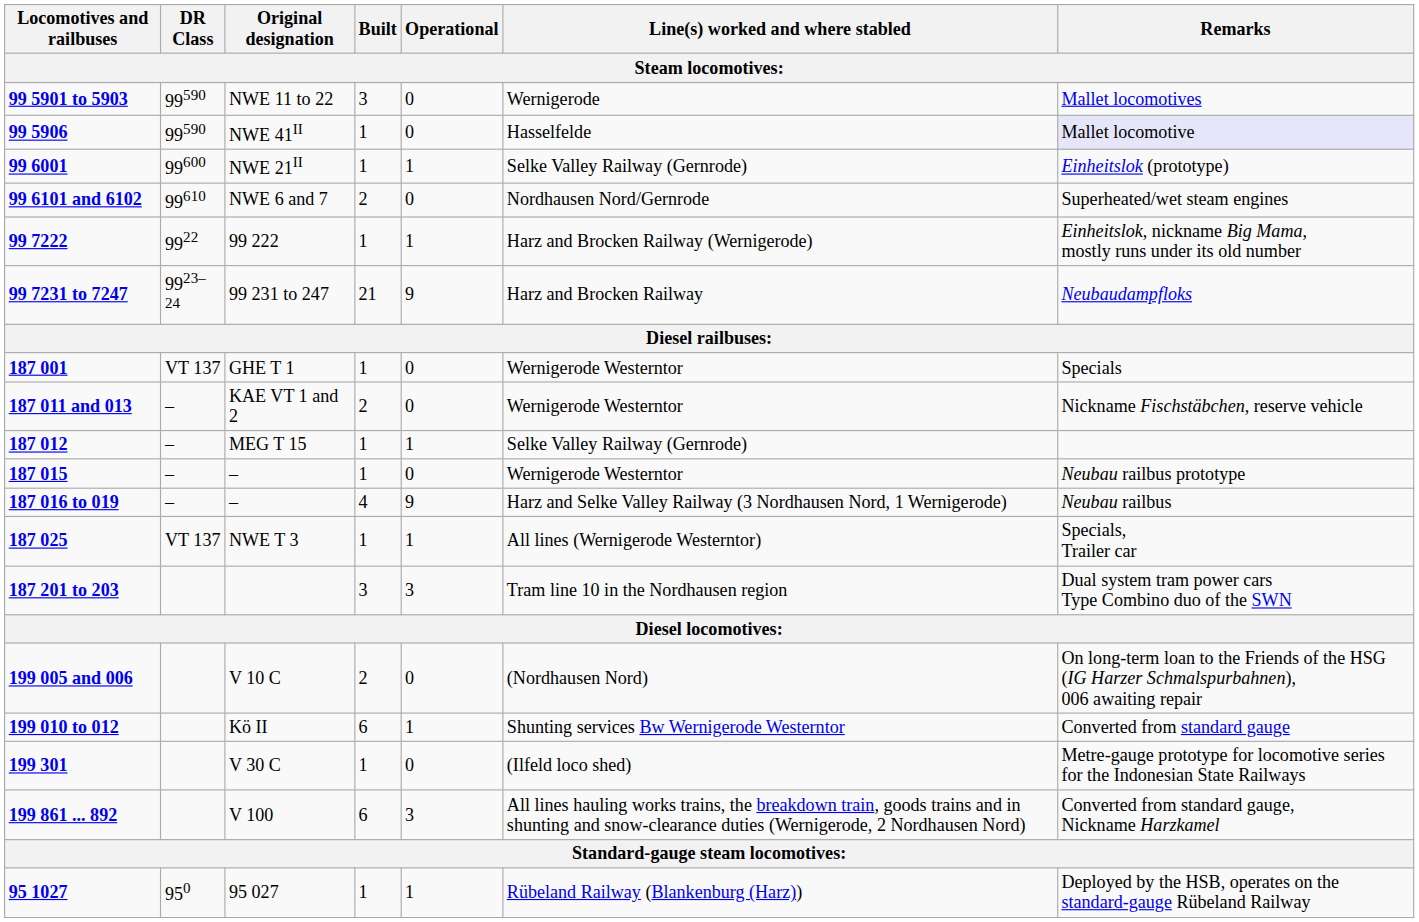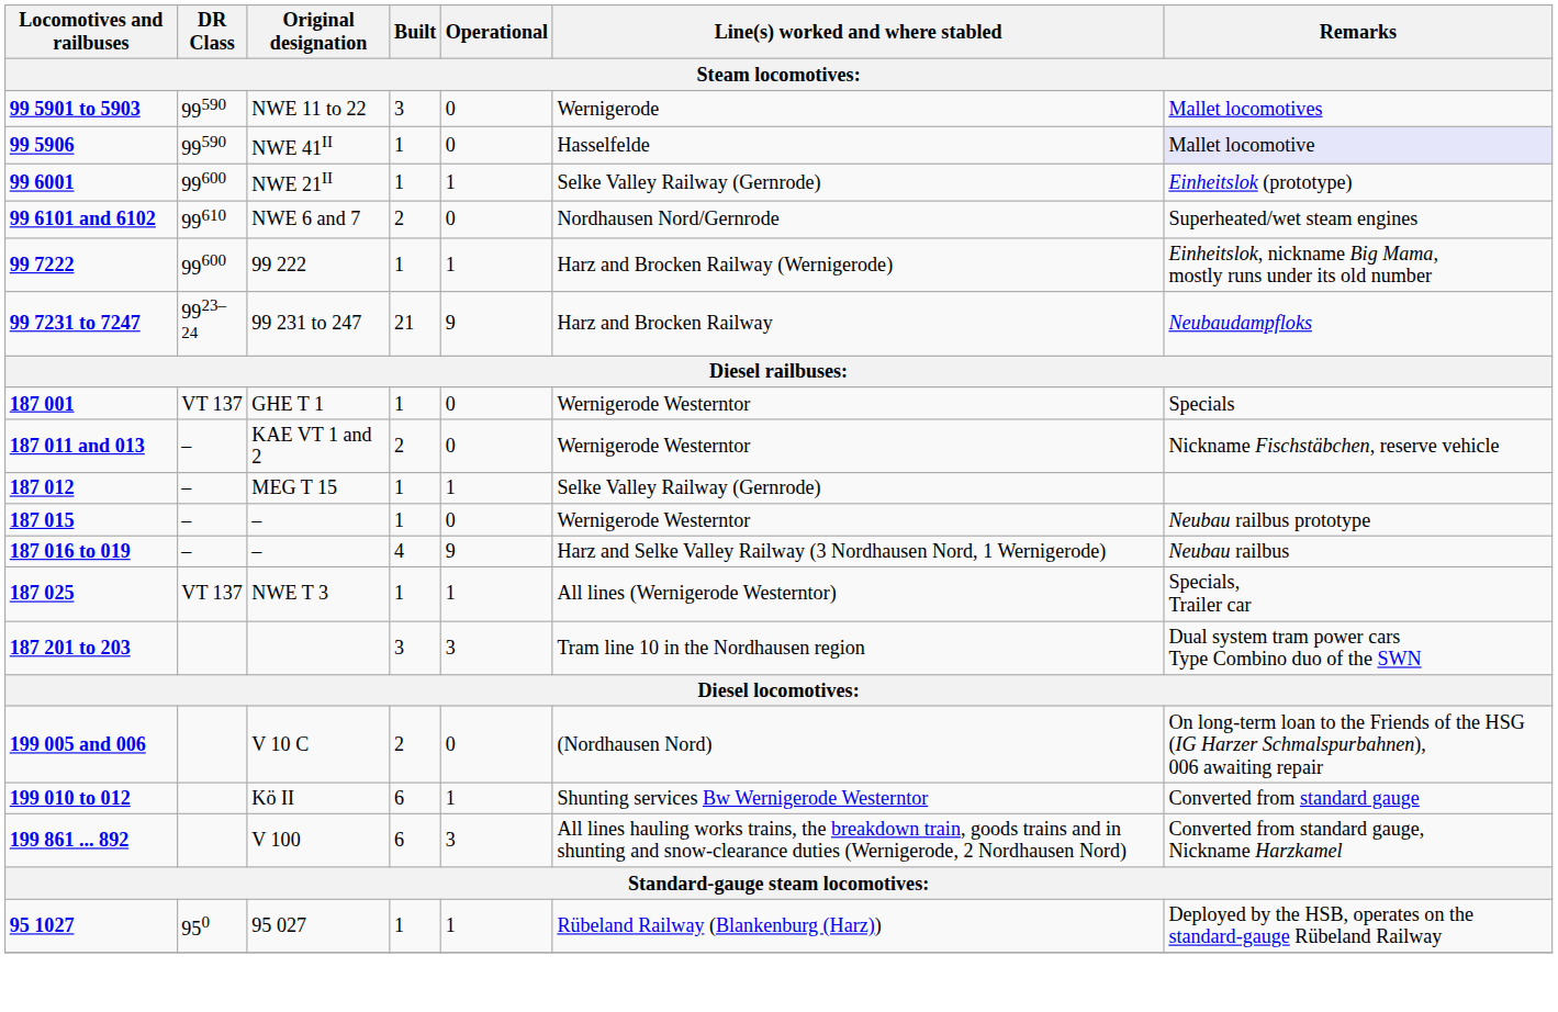 <table class="wikitable" border=1>
 <tr class="hintergrundfarbe5">
 <th>Locomotives and railbuses</th>
 <th>DR Class</th>
 <th>Original designation</th>
 <th>Built</th>
 <th>Operational</th>
 <th>Line(s) worked and where stabled</th>
 <th>Remarks</th>
 </tr>
 <tr>
 <th colspan="7"><strong>Steam locomotives:</strong></th>
 </tr>
 <tr>
 <td><strong><a href='#'>99 5901 to 5903</a></strong></td>
 <td>99<sup>590</sup></td>
 <td>NWE 11 to 22</td>
 <td>3</td>
 <td>0</td>
 <td>Wernigerode</td>
 <td><a href='#'>Mallet locomotives</a></td>
 </tr>
 <tr>
 <td><strong><a href='#'>99 5906</a></strong></td>
 <td>99<sup>590</sup></td>
 <td>NWE 41<sup>II</sup></td>
 <td>1</td>
 <td>0</td>
 <td>Hasselfelde</td>
 <td style="background: lavender;">Mallet locomotive</td>
 </tr>
 <tr>
 <td><strong><a href='#'>99 6001</a></strong></td>
 <td>99<sup>600</sup></td>
 <td>NWE 21<sup>II</sup></td>
 <td>1</td>
 <td>1</td>
 <td>Selke Valley Railway (Gernrode)</td>
 <td><em><a href='#'>Einheitslok</a></em> (prototype)</td>
 </tr>
 <tr>
 <td><strong><a href='#'>99 6101 and 6102</a></strong></td>
 <td>99<sup>610</sup></td>
 <td>NWE 6 and 7</td>
 <td>2</td>
 <td>0</td>
 <td>Nordhausen Nord/Gernrode</td>
 <td>Superheated/wet steam engines</td>
 </tr>
 <tr>
 <td><strong><a href='#'>99 7222</a></strong></td>
-<td>99<sup>22</sup></td>
+<td>99<sup>600</sup></td>
 <td>99 222</td>
 <td>1</td>
 <td>1</td>
 <td>Harz and Brocken Railway (Wernigerode)</td>
 <td><em>Einheitslok</em>, nickname <em>Big Mama</em>,<br> mostly runs under its old number</td>
 </tr>
 <tr>
 <td><strong><a href='#'>99 7231 to 7247</a></strong></td>
 <td>99<sup>23–24</sup></td>
 <td>99 231 to 247</td>
 <td>21</td>
 <td>9</td>
 <td>Harz and Brocken Railway</td>
 <td><em><a href='#'>Neubaudampfloks</a></em></td>
 </tr>
 <tr>
 <th colspan="7"><strong>Diesel railbuses:</strong></th>
 </tr>
 <tr>
 <td><strong><a href='#'>187 001</a></strong></td>
 <td>VT 137</td>
 <td>GHE T 1</td>
 <td>1</td>
 <td>0</td>
 <td>Wernigerode Westerntor</td>
 <td>Specials</td>
 </tr>
 <tr>
 <td><strong><a href='#'>187 011 and 013</a></strong></td>
 <td>–</td>
 <td>KAE VT 1 and 2</td>
 <td>2</td>
 <td>0</td>
 <td>Wernigerode Westerntor</td>
 <td>Nickname <em>Fischstäbchen</em>, reserve vehicle</td>
 </tr>
 <tr>
 <td><strong><a href='#'>187 012</a></strong></td>
 <td>–</td>
 <td>MEG T 15</td>
 <td>1</td>
 <td>1</td>
 <td>Selke Valley Railway (Gernrode)</td>
 <td></td>
 </tr>
 <tr>
 <td><strong><a href='#'>187 015</a></strong></td>
 <td>–</td>
 <td>–</td>
 <td>1</td>
 <td>0</td>
 <td>Wernigerode Westerntor</td>
 <td><em>Neubau</em> railbus prototype</td>
 </tr>
 <tr>
 <td><strong><a href='#'>187 016 to 019</a></strong></td>
 <td>–</td>
 <td>–</td>
 <td>4</td>
 <td>9</td>
 <td>Harz and Selke Valley Railway (3 Nordhausen Nord, 1 Wernigerode)</td>
 <td><em>Neubau</em> railbus</td>
 </tr>
 <tr>
 <td><strong><a href='#'>187 025</a></strong></td>
 <td>VT 137</td>
 <td>NWE T 3</td>
 <td>1</td>
 <td>1</td>
 <td>All lines (Wernigerode Westerntor)</td>
 <td>Specials,<br> Trailer car</td>
 </tr>
 <tr>
 <td><strong><a href='#'>187 201 to 203</a></strong></td>
 <td></td>
 <td></td>
 <td>3</td>
 <td>3</td>
 <td>Tram line 10 in the Nordhausen region</td>
 <td>Dual system tram power cars<br> Type Combino duo of the <a href='#'>SWN</a></td>
 </tr>
 <tr>
 <th colspan="7"><strong>Diesel locomotives:</strong></th>
 </tr>
 <tr>
 <td><strong><a href='#'>199 005 and 006</a></strong></td>
 <td></td>
 <td>V 10 C</td>
 <td>2</td>
 <td>0</td>
 <td>(Nordhausen Nord)</td>
 <td>On long-term loan to the Friends of the HSG (<em>IG Harzer Schmalspurbahnen</em>),<br> 006 awaiting repair</td>
 </tr>
 <tr>
 <td><strong><a href='#'>199 010 to 012</a></strong></td>
 <td></td>
 <td>Kö II</td>
 <td>6</td>
 <td>1</td>
 <td>Shunting services <a href='#'>Bw Wernigerode Westerntor</a></td>
 <td>Converted from <a href='#'>standard gauge</a></td>
 </tr>
 <tr>
-<td><strong><a href='#'>199 301</a></strong></td>
-<td></td>
-<td>V 30 C</td>
-<td>1</td>
-<td>0</td>
-<td>(Ilfeld loco shed)</td>
-<td>Metre-gauge prototype for locomotive series for the Indonesian State Railways</td>
-</tr>
-<tr>
 <td><strong><a href='#'>199 861 ... 892</a></strong></td>
 <td></td>
 <td>V 100</td>
 <td>6</td>
 <td>3</td>
 <td>All lines hauling works trains, the <a href='#'>breakdown train</a>, goods trains and in shunting and snow-clearance duties (Wernigerode, 2 Nordhausen Nord)</td>
 <td>Converted from standard gauge,<br> Nickname <em>Harzkamel</em></td>
 </tr>
 <tr>
 <th colspan="7"><strong>Standard-gauge steam locomotives:</strong></th>
 </tr>
 <tr>
 <td><strong><a href='#'>95 1027</a></strong></td>
 <td>95<sup>0</sup></td>
 <td>95 027</td>
 <td>1</td>
 <td>1</td>
 <td><a href='#'>Rübeland Railway</a> (<a href='#'>Blankenburg (Harz)</a>)</td>
 <td>Deployed by the HSB, operates on the <a href='#'>standard-gauge</a> Rübeland Railway</td>
 </tr>
 <tr>
 </tr>
 </table>
